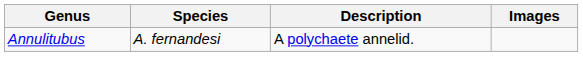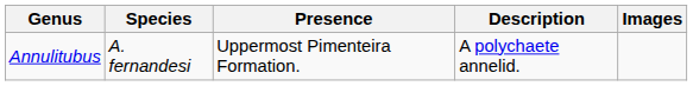 <table class="wikitable" align="center" width="100%">
 <tr>
 <th>Genus</th>
 <th>Species</th>
+<th>Presence</th>
 <th>Description</th>
 <th>Images</th>
 </tr>
 <tr>
 <td><em><a href='#'>Annulitubus</a></em></td>
 <td><em>A. fernandesi</em></td>
+<td>Uppermost Pimenteira Formation.</td>
 <td>A <a href='#'>polychaete</a> annelid.</td>
 <td></td>
 </tr>
 </table>
